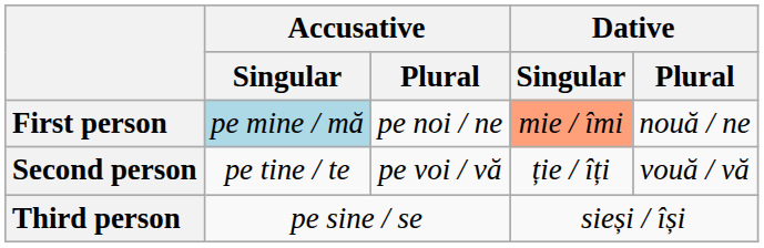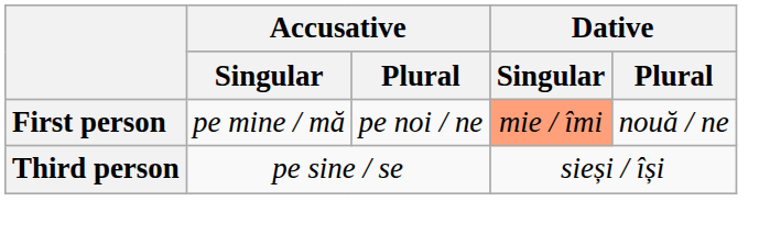 <table class="wikitable" style="text-align: center;">
 <tr>
 <th rowspan="2"></th>
 <th colspan="2">Accusative</th>
 <th colspan="2">Dative</th>
 </tr>
 <tr>
 <th>Singular</th>
 <th>Plural</th>
 <th>Singular</th>
 <th>Plural</th>
 </tr>
 <tr>
 <th style="text-align: left;">First person</th>
-<td style="background: lightblue;"><em>pe mine / mă</em></td>
+<td><em>pe mine / mă</em></td>
 <td><em>pe noi / ne</em></td>
 <td style="background: lightsalmon;"><em>mie / îmi</em></td>
 <td><em>nouă / ne</em></td>
-</tr>
-<tr>
-<th style="text-align: left;">Second person</th>
-<td><em>pe tine / te</em></td>
-<td><em>pe voi / vă</em></td>
-<td><em>ție / îți</em></td>
-<td><em>vouă / vă</em></td>
 </tr>
 <tr>
 <th style="text-align: left;">Third person</th>
 <td colspan="2" style="text-align: center;"><em>pe sine / se</em></td>
 <td colspan="2" style="text-align: center;"><em>sieși / își</em></td>
 </tr>
 </table>
